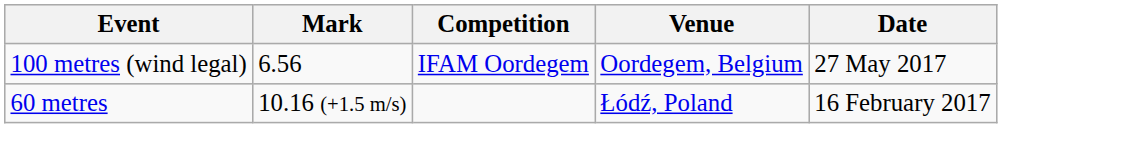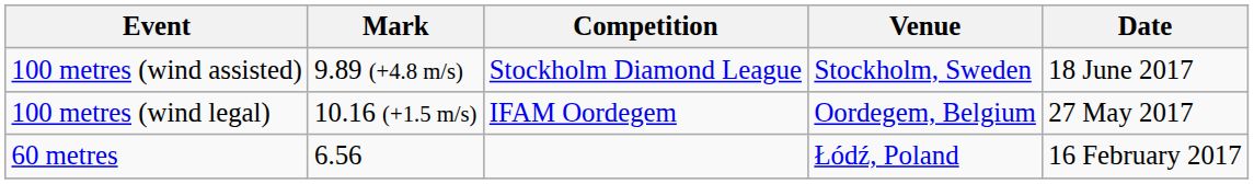 <table class=wikitable>
 <tr>
 <th>Event</th>
 <th>Mark</th>
 <th>Competition</th>
 <th>Venue</th>
 <th>Date</th>
 </tr>
 <tr>
+<td><a href='#'>100 metres</a> (wind assisted)</td>
+<td>9.89  <small>(+4.8 m/s)</small></td>
+<td><a href='#'>Stockholm Diamond League</a></td>
+<td><a href='#'>Stockholm, Sweden</a></td>
+<td>18 June 2017</td>
+</tr>
+<tr>
 <td><a href='#'>100 metres</a> (wind legal)</td>
-<td>6.56</td>
+<td>10.16 <small>(+1.5 m/s)</small></td>
 <td><a href='#'>IFAM Oordegem</a></td>
 <td><a href='#'>Oordegem, Belgium</a></td>
 <td>27 May 2017</td>
 </tr>
 <tr>
 <td><a href='#'>60 metres</a></td>
-<td>10.16 <small>(+1.5 m/s)</small></td>
+<td>6.56</td>
 <td></td>
 <td><a href='#'>Łódź, Poland</a></td>
 <td>16 February 2017</td>
 </tr>
 </table>
